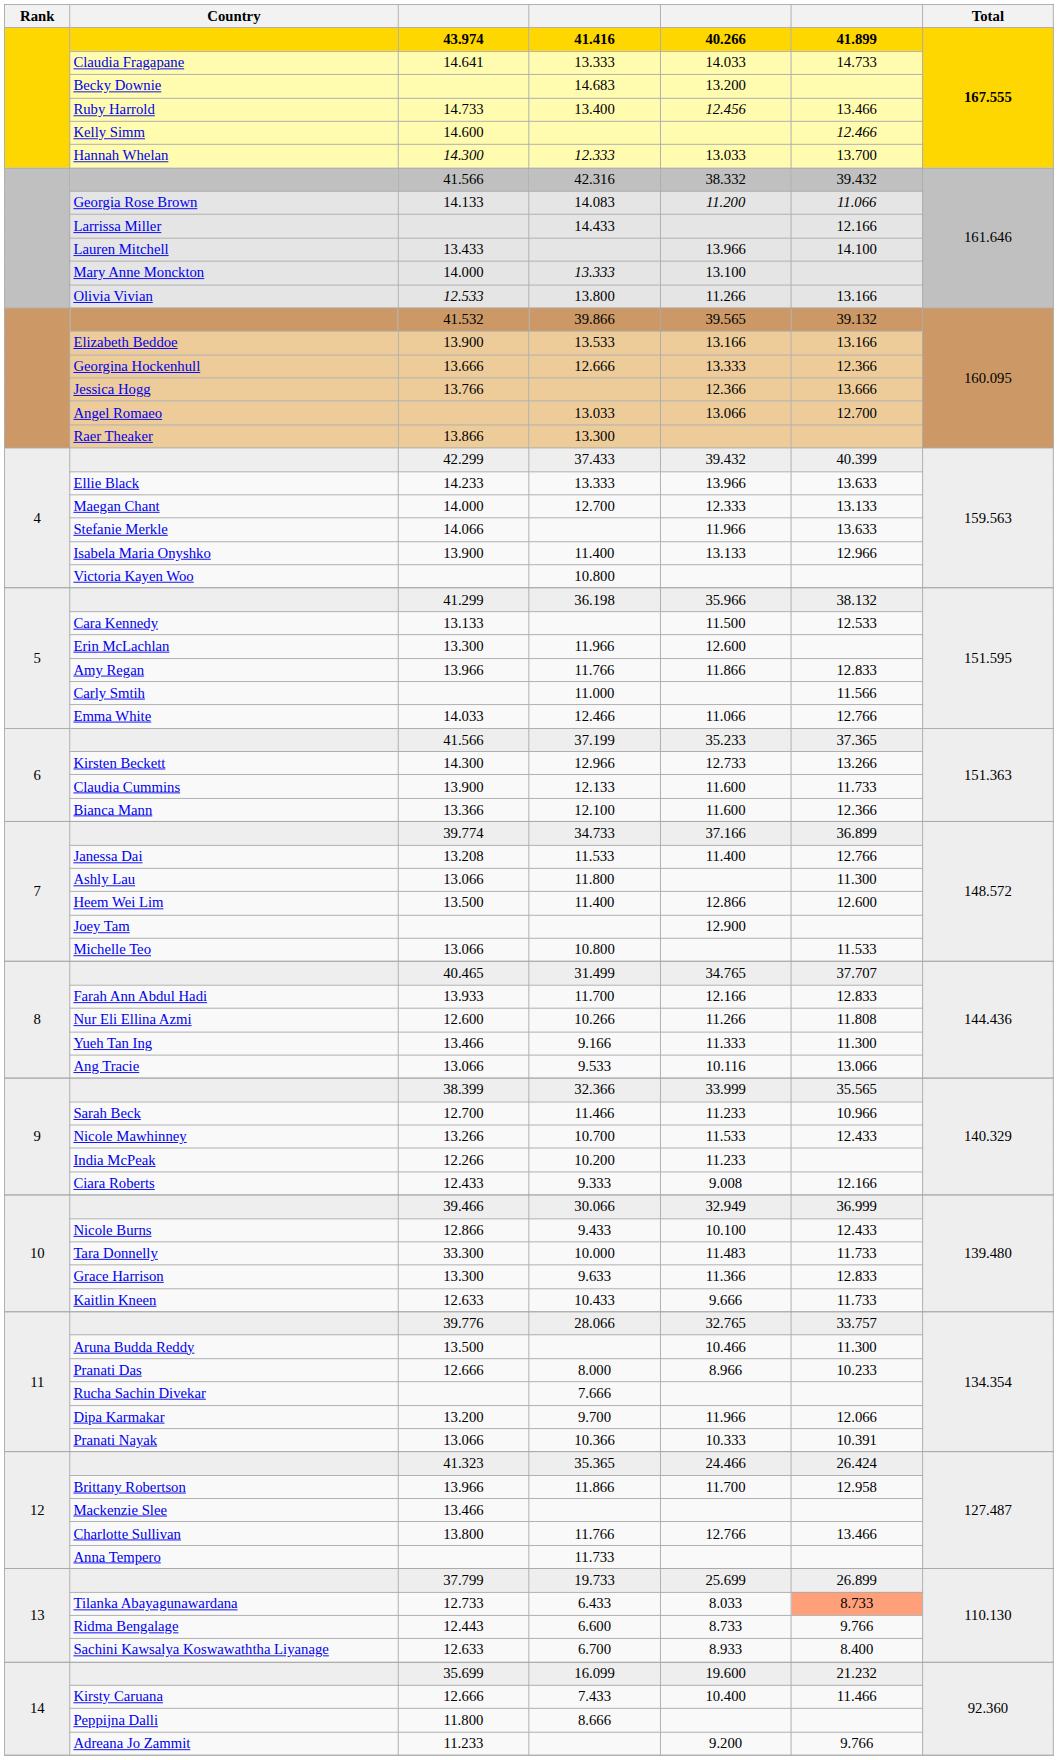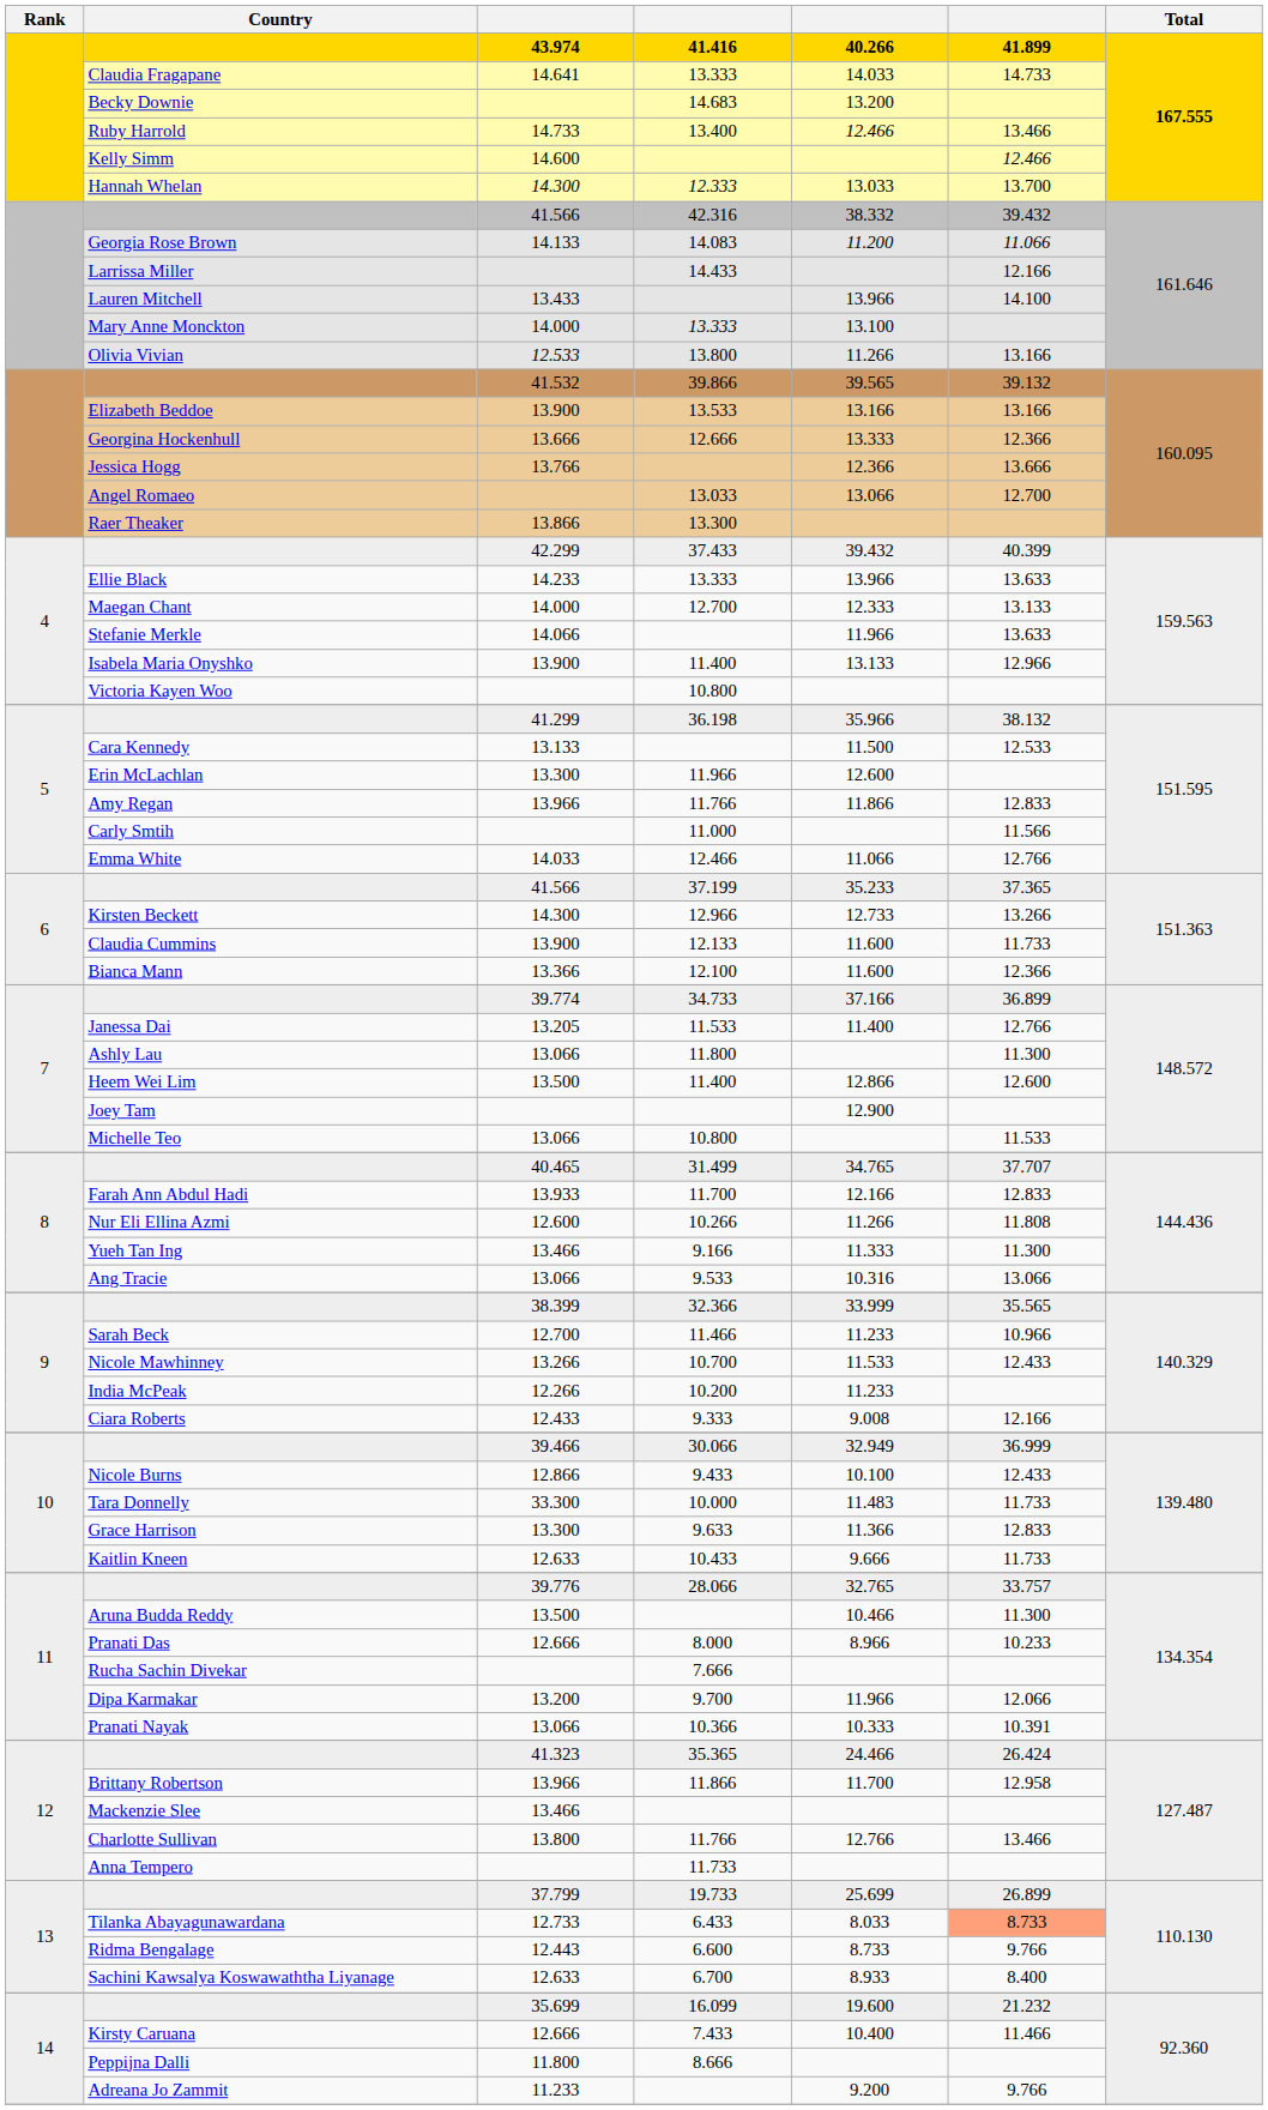 <table class="wikitable">
 <tr>
 <th width="5%">Rank</th>
 <th width="25%">Country</th>
 <th width="10%"></th>
 <th width="10%"></th>
 <th width="10%"></th>
 <th width="10%"></th>
 <th width="10%">Total</th>
 </tr>
 <tr bgcolor=gold>
 <td rowspan=6 align="center"></td>
 <td><strong></strong></td>
 <td align="center"><strong>43.974</strong></td>
 <td align="center"><strong>41.416</strong></td>
 <td align="center"><strong>40.266</strong></td>
 <td align="center"><strong>41.899</strong></td>
 <td align="center" rowspan=6><strong>167.555</strong></td>
 </tr>
 <tr bgcolor=fffcaf>
 <td><a href='#'>Claudia Fragapane</a></td>
 <td align="center">14.641</td>
 <td align="center">13.333</td>
 <td align="center">14.033</td>
 <td align="center">14.733</td>
 </tr>
 <tr bgcolor=fffcaf>
 <td><a href='#'>Becky Downie</a></td>
 <td align="center"></td>
 <td align="center">14.683</td>
 <td align="center">13.200</td>
 <td align="center"></td>
 </tr>
 <tr bgcolor=fffcaf>
 <td><a href='#'>Ruby Harrold</a></td>
 <td align="center">14.733</td>
 <td align="center">13.400</td>
-<td align="center"><em>12.456</em></td>
+<td align="center"><em>12.466</em></td>
 <td align="center">13.466</td>
 </tr>
 <tr bgcolor=fffcaf>
 <td><a href='#'>Kelly Simm</a></td>
 <td align="center">14.600</td>
 <td align="center"></td>
 <td align="center"></td>
 <td align="center"><em>12.466</em></td>
 </tr>
 <tr bgcolor=fffcaf>
 <td><a href='#'>Hannah Whelan</a></td>
 <td align="center"><em>14.300</em></td>
 <td align="center"><em>12.333</em></td>
 <td align="center">13.033</td>
 <td align="center">13.700</td>
 </tr>
 <tr bgcolor=silver>
 <td rowspan=6 align="center"></td>
 <td><strong></strong></td>
 <td align="center">41.566</td>
 <td align="center">42.316</td>
 <td align="center">38.332</td>
 <td align="center">39.432</td>
 <td align="center" rowspan=6>161.646</td>
 </tr>
 <tr bgcolor=e5e5e5>
 <td><a href='#'>Georgia Rose Brown</a></td>
 <td align="center">14.133</td>
 <td align="center">14.083</td>
 <td align="center"><em>11.200</em></td>
 <td align="center"><em>11.066</em></td>
 </tr>
 <tr bgcolor=e5e5e5>
 <td><a href='#'>Larrissa Miller</a></td>
 <td align="center"></td>
 <td align="center">14.433</td>
 <td align="center"></td>
 <td align="center">12.166</td>
 </tr>
 <tr bgcolor=e5e5e5>
 <td><a href='#'>Lauren Mitchell</a></td>
 <td align="center">13.433</td>
 <td align="center"></td>
 <td align="center">13.966</td>
 <td align="center">14.100</td>
 </tr>
 <tr bgcolor=e5e5e5>
 <td><a href='#'>Mary Anne Monckton</a></td>
 <td align="center">14.000</td>
 <td align="center"><em>13.333</em></td>
 <td align="center">13.100</td>
 <td align="center"></td>
 </tr>
 <tr bgcolor=e5e5e5>
 <td><a href='#'>Olivia Vivian</a></td>
 <td align="center"><em>12.533</em></td>
 <td align="center">13.800</td>
 <td align="center">11.266</td>
 <td align="center">13.166</td>
 </tr>
 <tr bgcolor=cc9966>
 <td rowspan=6 align="center"></td>
 <td><strong></strong></td>
 <td align="center">41.532</td>
 <td align="center">39.866</td>
 <td align="center">39.565</td>
 <td align="center">39.132</td>
 <td align="center" rowspan=6>160.095</td>
 </tr>
 <tr bgcolor=eecc99>
 <td><a href='#'>Elizabeth Beddoe</a></td>
 <td align="center">13.900</td>
 <td align="center">13.533</td>
 <td align="center">13.166</td>
 <td align="center">13.166</td>
 </tr>
 <tr bgcolor=eecc99>
 <td><a href='#'>Georgina Hockenhull</a></td>
 <td align="center">13.666</td>
 <td align="center">12.666</td>
 <td align="center">13.333</td>
 <td align="center">12.366</td>
 </tr>
 <tr bgcolor=eecc99>
 <td><a href='#'>Jessica Hogg</a></td>
 <td align="center">13.766</td>
 <td align="center"></td>
 <td align="center">12.366</td>
 <td align="center">13.666</td>
 </tr>
 <tr bgcolor=eecc99>
 <td><a href='#'>Angel Romaeo</a></td>
 <td align="center"></td>
 <td align="center">13.033</td>
 <td align="center">13.066</td>
 <td align="center">12.700</td>
 </tr>
 <tr bgcolor=eecc99>
 <td><a href='#'>Raer Theaker</a></td>
 <td align="center">13.866</td>
 <td align="center">13.300</td>
 <td align="center"></td>
 <td align="center"></td>
 </tr>
 <tr bgcolor=eeeeee>
 <td rowspan=6 align="center">4</td>
 <td><strong></strong></td>
 <td align="center">42.299</td>
 <td align="center">37.433</td>
 <td align="center">39.432</td>
 <td align="center">40.399</td>
 <td align="center" rowspan=6>159.563</td>
 </tr>
 <tr>
 <td><a href='#'>Ellie Black</a></td>
 <td align="center">14.233</td>
 <td align="center">13.333</td>
 <td align="center">13.966</td>
 <td align="center">13.633</td>
 </tr>
 <tr>
 <td><a href='#'>Maegan Chant</a></td>
 <td align="center">14.000</td>
 <td align="center">12.700</td>
 <td align="center">12.333</td>
 <td align="center">13.133</td>
 </tr>
 <tr>
 <td><a href='#'>Stefanie Merkle</a></td>
 <td align="center">14.066</td>
 <td align="center"></td>
 <td align="center">11.966</td>
 <td align="center">13.633</td>
 </tr>
 <tr>
 <td><a href='#'>Isabela Maria Onyshko</a></td>
 <td align="center">13.900</td>
 <td align="center">11.400</td>
 <td align="center">13.133</td>
 <td align="center">12.966</td>
 </tr>
 <tr>
 <td><a href='#'>Victoria Kayen Woo</a></td>
 <td align="center"></td>
 <td align="center">10.800</td>
 <td align="center"></td>
 <td align="center"></td>
 </tr>
 <tr>
 </tr>
 <tr bgcolor=eeeeee>
 <td rowspan=6 align="center">5</td>
 <td><strong></strong></td>
 <td align="center">41.299</td>
 <td align="center">36.198</td>
 <td align="center">35.966</td>
 <td align="center">38.132</td>
 <td align="center" rowspan=6>151.595</td>
 </tr>
 <tr>
 <td><a href='#'>Cara Kennedy</a></td>
 <td align="center">13.133</td>
 <td align="center"></td>
 <td align="center">11.500</td>
 <td align="center">12.533</td>
 </tr>
 <tr>
 <td><a href='#'>Erin McLachlan</a></td>
 <td align="center">13.300</td>
 <td align="center">11.966</td>
 <td align="center">12.600</td>
 <td align="center"></td>
 </tr>
 <tr>
 <td><a href='#'>Amy Regan</a></td>
 <td align="center">13.966</td>
 <td align="center">11.766</td>
 <td align="center">11.866</td>
 <td align="center">12.833</td>
 </tr>
 <tr>
 <td><a href='#'>Carly Smtih</a></td>
 <td align="center"></td>
 <td align="center">11.000</td>
 <td align="center"></td>
 <td align="center">11.566</td>
 </tr>
 <tr>
 <td><a href='#'>Emma White</a></td>
 <td align="center">14.033</td>
 <td align="center">12.466</td>
 <td align="center">11.066</td>
 <td align="center">12.766</td>
 </tr>
 <tr bgcolor=eeeeee>
 <td rowspan=4 align="center">6</td>
 <td><strong></strong></td>
 <td align="center">41.566</td>
 <td align="center">37.199</td>
 <td align="center">35.233</td>
 <td align="center">37.365</td>
 <td align="center" rowspan=4>151.363</td>
 </tr>
 <tr>
 <td><a href='#'>Kirsten Beckett</a></td>
 <td align="center">14.300</td>
 <td align="center">12.966</td>
 <td align="center">12.733</td>
 <td align="center">13.266</td>
 </tr>
 <tr>
 <td><a href='#'>Claudia Cummins</a></td>
 <td align="center">13.900</td>
 <td align="center">12.133</td>
 <td align="center">11.600</td>
 <td align="center">11.733</td>
 </tr>
 <tr>
 <td><a href='#'>Bianca Mann</a></td>
 <td align="center">13.366</td>
 <td align="center">12.100</td>
 <td align="center">11.600</td>
 <td align="center">12.366</td>
 </tr>
 <tr>
 </tr>
 <tr bgcolor=eeeeee>
 <td rowspan=6 align="center">7</td>
 <td><strong></strong></td>
 <td align="center">39.774</td>
 <td align="center">34.733</td>
 <td align="center">37.166</td>
 <td align="center">36.899</td>
 <td align="center" rowspan=6>148.572</td>
 </tr>
 <tr>
 <td><a href='#'>Janessa Dai</a></td>
-<td align="center">13.208</td>
+<td align="center">13.205</td>
 <td align="center">11.533</td>
 <td align="center">11.400</td>
 <td align="center">12.766</td>
 </tr>
 <tr>
 <td><a href='#'>Ashly Lau</a></td>
 <td align="center">13.066</td>
 <td align="center">11.800</td>
 <td align="center"></td>
 <td align="center">11.300</td>
 </tr>
 <tr>
 <td><a href='#'>Heem Wei Lim</a></td>
 <td align="center">13.500</td>
 <td align="center">11.400</td>
 <td align="center">12.866</td>
 <td align="center">12.600</td>
 </tr>
 <tr>
 <td><a href='#'>Joey Tam</a></td>
 <td align="center"></td>
 <td align="center"></td>
 <td align="center">12.900</td>
 <td align="center"></td>
 </tr>
 <tr>
 <td><a href='#'>Michelle Teo</a></td>
 <td align="center">13.066</td>
 <td align="center">10.800</td>
 <td align="center"></td>
 <td align="center">11.533</td>
 </tr>
 <tr>
 </tr>
 <tr bgcolor=eeeeee>
 <td rowspan=5 align="center">8</td>
 <td><strong></strong></td>
 <td align="center">40.465</td>
 <td align="center">31.499</td>
 <td align="center">34.765</td>
 <td align="center">37.707</td>
 <td align="center" rowspan=5>144.436</td>
 </tr>
 <tr>
 <td><a href='#'>Farah Ann Abdul Hadi</a></td>
 <td align="center">13.933</td>
 <td align="center">11.700</td>
 <td align="center">12.166</td>
 <td align="center">12.833</td>
 </tr>
 <tr>
 <td><a href='#'>Nur Eli Ellina Azmi</a></td>
 <td align="center">12.600</td>
 <td align="center">10.266</td>
 <td align="center">11.266</td>
 <td align="center">11.808</td>
 </tr>
 <tr>
 <td><a href='#'>Yueh Tan Ing</a></td>
 <td align="center">13.466</td>
 <td align="center">9.166</td>
 <td align="center">11.333</td>
 <td align="center">11.300</td>
 </tr>
 <tr>
 <td><a href='#'>Ang Tracie</a></td>
 <td align="center">13.066</td>
 <td align="center">9.533</td>
-<td align="center">10.116</td>
+<td align="center">10.316</td>
 <td align="center">13.066</td>
 </tr>
 <tr>
 </tr>
 <tr bgcolor=eeeeee>
 <td rowspan=5 align="center">9</td>
 <td><strong></strong></td>
 <td align="center">38.399</td>
 <td align="center">32.366</td>
 <td align="center">33.999</td>
 <td align="center">35.565</td>
 <td align="center" rowspan=5>140.329</td>
 </tr>
 <tr>
 <td><a href='#'>Sarah Beck</a></td>
 <td align="center">12.700</td>
 <td align="center">11.466</td>
 <td align="center">11.233</td>
 <td align="center">10.966</td>
 </tr>
 <tr>
 <td><a href='#'>Nicole Mawhinney</a></td>
 <td align="center">13.266</td>
 <td align="center">10.700</td>
 <td align="center">11.533</td>
 <td align="center">12.433</td>
 </tr>
 <tr>
 <td><a href='#'>India McPeak</a></td>
 <td align="center">12.266</td>
 <td align="center">10.200</td>
 <td align="center">11.233</td>
 <td align="center"></td>
 </tr>
 <tr>
 <td><a href='#'>Ciara Roberts</a></td>
 <td align="center">12.433</td>
 <td align="center">9.333</td>
 <td align="center">9.008</td>
 <td align="center">12.166</td>
 </tr>
 <tr>
 </tr>
 <tr bgcolor=eeeeee>
 <td rowspan=5 align="center">10</td>
 <td><strong></strong></td>
 <td align="center">39.466</td>
 <td align="center">30.066</td>
 <td align="center">32.949</td>
 <td align="center">36.999</td>
 <td align="center" rowspan=5>139.480</td>
 </tr>
 <tr>
 <td><a href='#'>Nicole Burns</a></td>
 <td align="center">12.866</td>
 <td align="center">9.433</td>
 <td align="center">10.100</td>
 <td align="center">12.433</td>
 </tr>
 <tr>
 <td><a href='#'>Tara Donnelly</a></td>
 <td align="center">33.300</td>
 <td align="center">10.000</td>
 <td align="center">11.483</td>
 <td align="center">11.733</td>
 </tr>
 <tr>
 <td><a href='#'>Grace Harrison</a></td>
 <td align="center">13.300</td>
 <td align="center">9.633</td>
 <td align="center">11.366</td>
 <td align="center">12.833</td>
 </tr>
 <tr>
 <td><a href='#'>Kaitlin Kneen</a></td>
 <td align="center">12.633</td>
 <td align="center">10.433</td>
 <td align="center">9.666</td>
 <td align="center">11.733</td>
 </tr>
 <tr>
 </tr>
 <tr bgcolor=eeeeee>
 <td rowspan=6 align="center">11</td>
 <td><strong></strong></td>
 <td align="center">39.776</td>
 <td align="center">28.066</td>
 <td align="center">32.765</td>
 <td align="center">33.757</td>
 <td align="center" rowspan=6>134.354</td>
 </tr>
 <tr>
 <td><a href='#'>Aruna Budda Reddy</a></td>
 <td align="center">13.500</td>
 <td align="center"></td>
 <td align="center">10.466</td>
 <td align="center">11.300</td>
 </tr>
 <tr>
 <td><a href='#'>Pranati Das</a></td>
 <td align="center">12.666</td>
 <td align="center">8.000</td>
 <td align="center">8.966</td>
 <td align="center">10.233</td>
 </tr>
 <tr>
 <td><a href='#'>Rucha Sachin Divekar</a></td>
 <td align="center"></td>
 <td align="center">7.666</td>
 <td align="center"></td>
 <td align="center"></td>
 </tr>
 <tr>
 <td><a href='#'>Dipa Karmakar</a></td>
 <td align="center">13.200</td>
 <td align="center">9.700</td>
 <td align="center">11.966</td>
 <td align="center">12.066</td>
 </tr>
 <tr>
 <td><a href='#'>Pranati Nayak</a></td>
 <td align="center">13.066</td>
 <td align="center">10.366</td>
 <td align="center">10.333</td>
 <td align="center">10.391</td>
 </tr>
 <tr>
 </tr>
 <tr bgcolor=eeeeee>
 <td rowspan=5 align="center">12</td>
 <td><strong></strong></td>
 <td align="center">41.323</td>
 <td align="center">35.365</td>
 <td align="center">24.466</td>
 <td align="center">26.424</td>
 <td align="center" rowspan=5>127.487</td>
 </tr>
 <tr>
 <td><a href='#'>Brittany Robertson</a></td>
 <td align="center">13.966</td>
 <td align="center">11.866</td>
 <td align="center">11.700</td>
 <td align="center">12.958</td>
 </tr>
 <tr>
 <td><a href='#'>Mackenzie Slee</a></td>
 <td align="center">13.466</td>
 <td align="center"></td>
 <td align="center"></td>
 <td align="center"></td>
 </tr>
 <tr>
 <td><a href='#'>Charlotte Sullivan</a></td>
 <td align="center">13.800</td>
 <td align="center">11.766</td>
 <td align="center">12.766</td>
 <td align="center">13.466</td>
 </tr>
 <tr>
 <td><a href='#'>Anna Tempero</a></td>
 <td align="center"></td>
 <td align="center">11.733</td>
 <td align="center"></td>
 <td align="center"></td>
 </tr>
 <tr>
 </tr>
 <tr bgcolor=eeeeee>
 <td rowspan=4 align="center">13</td>
 <td><strong></strong></td>
 <td align="center">37.799</td>
 <td align="center">19.733</td>
 <td align="center">25.699</td>
 <td align="center">26.899</td>
 <td align="center" rowspan=4>110.130</td>
 </tr>
 <tr>
 <td><a href='#'>Tilanka Abayagunawardana</a></td>
 <td align="center">12.733</td>
 <td align="center">6.433</td>
 <td align="center">8.033</td>
 <td align="center" style="background: lightsalmon;">8.733</td>
 </tr>
 <tr>
 <td><a href='#'>Ridma Bengalage</a></td>
 <td align="center">12.443</td>
 <td align="center">6.600</td>
 <td align="center">8.733</td>
 <td align="center">9.766</td>
 </tr>
 <tr>
 <td><a href='#'>Sachini Kawsalya Koswawaththa Liyanage</a></td>
 <td align="center">12.633</td>
 <td align="center">6.700</td>
 <td align="center">8.933</td>
 <td align="center">8.400</td>
 </tr>
 <tr>
 </tr>
 <tr bgcolor=eeeeee>
 <td rowspan=4 align="center">14</td>
 <td><strong></strong></td>
 <td align="center">35.699</td>
 <td align="center">16.099</td>
 <td align="center">19.600</td>
 <td align="center">21.232</td>
 <td align="center" rowspan=4>92.360</td>
 </tr>
 <tr>
 <td><a href='#'>Kirsty Caruana</a></td>
 <td align="center">12.666</td>
 <td align="center">7.433</td>
 <td align="center">10.400</td>
 <td align="center">11.466</td>
 </tr>
 <tr>
 <td><a href='#'>Peppijna Dalli</a></td>
 <td align="center">11.800</td>
 <td align="center">8.666</td>
 <td align="center"></td>
 <td align="center"></td>
 </tr>
 <tr>
 <td><a href='#'>Adreana Jo Zammit</a></td>
 <td align="center">11.233</td>
 <td align="center"></td>
 <td align="center">9.200</td>
 <td align="center">9.766</td>
 </tr>
 <tr>
 </tr>
 </table>
